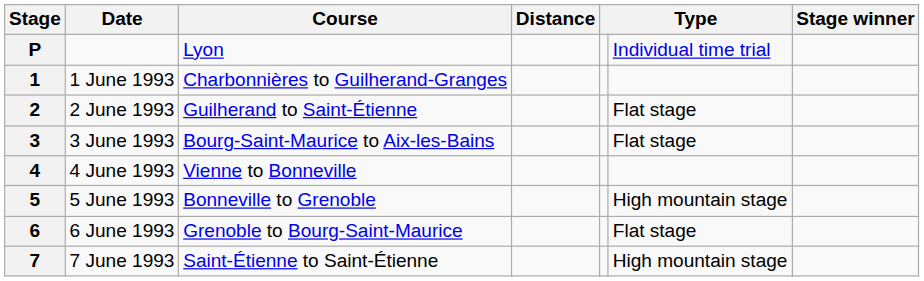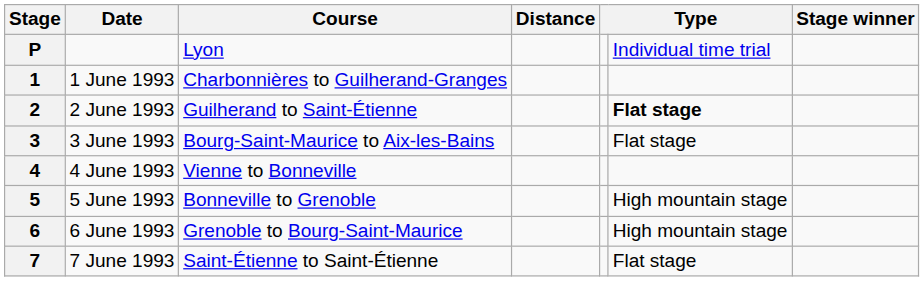 <table class="wikitable">
 <tr>
 <th scope="col">Stage</th>
 <th scope="col">Date</th>
 <th scope="col">Course</th>
 <th scope="col">Distance</th>
 <th scope="col" colspan="2">Type</th>
 <th scope="col">Stage winner</th>
 </tr>
 <tr>
 <th scope="row" style="text-align:center;">P</th>
 <td style="text-align:center;"></td>
 <td><a href='#'>Lyon</a></td>
 <td style="text-align:center;"></td>
 <td></td>
 <td><a href='#'>Individual time trial</a></td>
 <td></td>
 </tr>
 <tr>
 <th scope="row" style="text-align:center;">1</th>
 <td style="text-align:center;">1 June 1993</td>
 <td><a href='#'>Charbonnières</a> to <a href='#'>Guilherand-Granges</a></td>
 <td style="text-align:center;"></td>
 <td></td>
 <td></td>
 <td></td>
 </tr>
 <tr>
 <th scope="row" style="text-align:center;">2</th>
 <td style="text-align:center;">2 June 1993</td>
 <td><a href='#'>Guilherand</a> to <a href='#'>Saint-Étienne</a></td>
 <td style="text-align:center;"></td>
 <td></td>
-<td>Flat stage</td>
+<td><strong>Flat stage</strong></td>
 <td></td>
 </tr>
 <tr>
 <th scope="row" style="text-align:center;">3</th>
 <td style="text-align:center;">3 June 1993</td>
 <td><a href='#'>Bourg-Saint-Maurice</a> to <a href='#'>Aix-les-Bains</a></td>
 <td style="text-align:center;"></td>
 <td></td>
 <td>Flat stage</td>
 <td></td>
 </tr>
 <tr>
 <th scope="row" style="text-align:center;">4</th>
 <td style="text-align:center;">4 June 1993</td>
 <td><a href='#'>Vienne</a> to <a href='#'>Bonneville</a></td>
 <td style="text-align:center;"></td>
 <td></td>
 <td></td>
 <td></td>
 </tr>
 <tr>
 <th scope="row" style="text-align:center;">5</th>
 <td style="text-align:center;">5 June 1993</td>
 <td><a href='#'>Bonneville</a> to <a href='#'>Grenoble</a></td>
 <td style="text-align:center;"></td>
 <td></td>
 <td>High mountain stage</td>
 <td></td>
 </tr>
 <tr>
 <th scope="row" style="text-align:center;">6</th>
 <td style="text-align:center;">6 June 1993</td>
 <td><a href='#'>Grenoble</a> to <a href='#'>Bourg-Saint-Maurice</a></td>
 <td style="text-align:center;"></td>
 <td></td>
-<td>Flat stage</td>
+<td>High mountain stage</td>
 <td></td>
 </tr>
 <tr>
 <th scope="row" style="text-align:center;">7</th>
 <td style="text-align:center;">7 June 1993</td>
 <td><a href='#'>Saint-Étienne</a> to Saint-Étienne</td>
 <td style="text-align:center;"></td>
 <td></td>
-<td>High mountain stage</td>
+<td>Flat stage</td>
 <td></td>
 </tr>
 </table>
